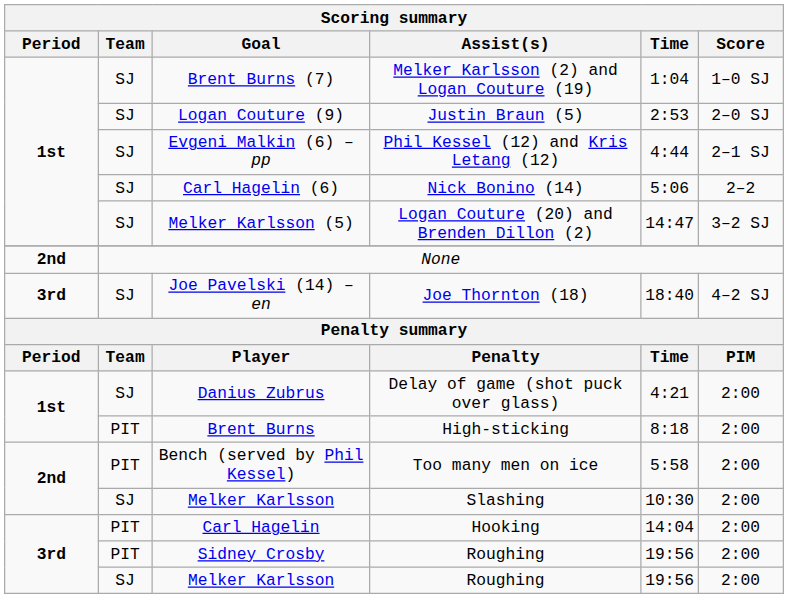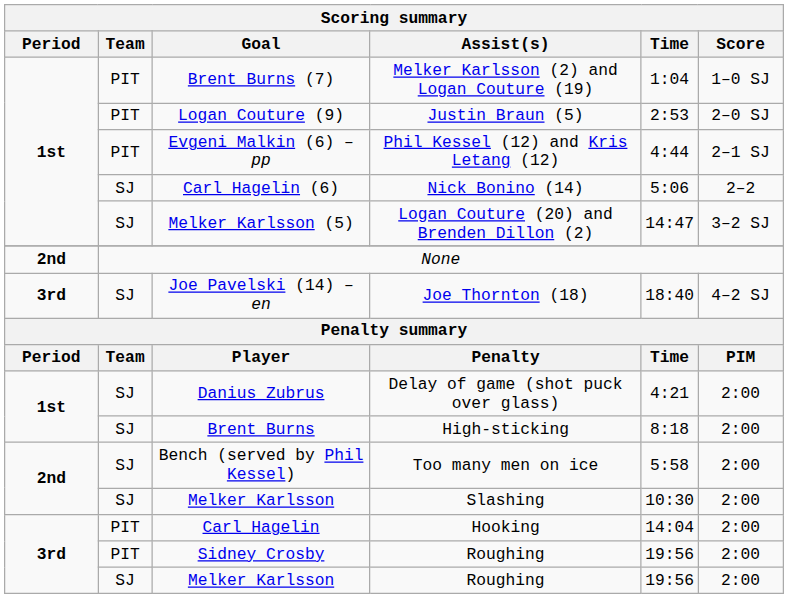 <table style="width:100%;" class="wikitable">
 <tr>
 <th colspan=6>Scoring summary</th>
 </tr>
 <tr>
 <th style="width:12%;">Period</th>
 <th style="width:7%;">Team</th>
 <th style="width:28%;">Goal</th>
 <th style="width:35%;">Assist(s)</th>
 <th style="width:7%;">Time</th>
 <th style="width:11%;">Score</th>
 </tr>
 <tr>
 <td style="text-align:center;" rowspan="5"><strong>1st</strong></td>
-<td align=center>SJ</td>
+<td align=center>PIT</td>
 <td align=center><a href='#'>Brent Burns</a> (7)</td>
 <td align=center><a href='#'>Melker Karlsson</a> (2) and <a href='#'>Logan Couture</a> (19)</td>
 <td align=center>1:04</td>
 <td align=center>1–0 SJ</td>
 </tr>
 <tr>
-<td align=center>SJ</td>
+<td align=center>PIT</td>
 <td align=center><a href='#'>Logan Couture</a> (9)</td>
 <td align=center><a href='#'>Justin Braun</a> (5)</td>
 <td align=center>2:53</td>
 <td align=center>2–0 SJ</td>
 </tr>
 <tr>
-<td align=center>SJ</td>
+<td align=center>PIT</td>
 <td align=center><a href='#'>Evgeni Malkin</a> (6) – <em>pp</em></td>
 <td align=center><a href='#'>Phil Kessel</a> (12) and <a href='#'>Kris Letang</a> (12)</td>
 <td align=center>4:44</td>
 <td align=center>2–1 SJ</td>
 </tr>
 <tr>
 <td align=center>SJ</td>
 <td align=center><a href='#'>Carl Hagelin</a> (6)</td>
 <td align=center><a href='#'>Nick Bonino</a> (14)</td>
 <td align=center>5:06</td>
 <td align=center>2–2</td>
 </tr>
 <tr>
 <td align=center>SJ</td>
 <td align=center><a href='#'>Melker Karlsson</a> (5)</td>
 <td align=center><a href='#'>Logan Couture</a> (20) and <a href='#'>Brenden Dillon</a> (2)</td>
 <td align=center>14:47</td>
 <td align=center>3–2 SJ</td>
 </tr>
 <tr>
 </tr>
 <tr style="text-align:center;">
 <td><strong>2nd</strong></td>
 <td colspan="5"><em>None</em></td>
 </tr>
 <tr>
 <td style="text-align:center;"><strong>3rd</strong></td>
 <td align=center>SJ</td>
 <td align=center><a href='#'>Joe Pavelski</a> (14) – <em>en</em></td>
 <td align=center><a href='#'>Joe Thornton</a> (18)</td>
 <td align=center>18:40</td>
 <td align=center>4–2 SJ</td>
 </tr>
 <tr>
 <th colspan=6>Penalty summary</th>
 </tr>
 <tr>
 <th style="width:12%;">Period</th>
 <th style="width:7%;">Team</th>
 <th style="width:28%;">Player</th>
 <th style="width:35%;">Penalty</th>
 <th style="width:7%;">Time</th>
 <th style="width:11%;">PIM</th>
 </tr>
 <tr>
 <td style="text-align:center;" rowspan="2"><strong>1st</strong></td>
 <td align=center>SJ</td>
 <td align=center><a href='#'>Danius Zubrus</a></td>
 <td align=center>Delay of game (shot puck over glass)</td>
 <td align=center>4:21</td>
 <td align=center>2:00</td>
 </tr>
 <tr>
-<td align=center>PIT</td>
+<td align=center>SJ</td>
 <td align=center><a href='#'>Brent Burns</a></td>
 <td align=center>High-sticking</td>
 <td align=center>8:18</td>
 <td align=center>2:00</td>
 </tr>
 <tr>
 <td style="text-align:center;" rowspan="2"><strong>2nd</strong></td>
-<td align=center>PIT</td>
+<td align=center>SJ</td>
 <td align=center>Bench (served by <a href='#'>Phil Kessel</a>)</td>
 <td align=center>Too many men on ice</td>
 <td align=center>5:58</td>
 <td align=center>2:00</td>
 </tr>
 <tr>
 <td align=center>SJ</td>
 <td align=center><a href='#'>Melker Karlsson</a></td>
 <td align=center>Slashing</td>
 <td align=center>10:30</td>
 <td align=center>2:00</td>
 </tr>
 <tr>
 <td style="text-align:center;" rowspan="3"><strong>3rd</strong></td>
 <td align=center>PIT</td>
 <td align=center><a href='#'>Carl Hagelin</a></td>
 <td align=center>Hooking</td>
 <td align=center>14:04</td>
 <td align=center>2:00</td>
 </tr>
 <tr>
 <td align=center>PIT</td>
 <td align=center><a href='#'>Sidney Crosby</a></td>
 <td align=center>Roughing</td>
 <td align=center>19:56</td>
 <td align=center>2:00</td>
 </tr>
 <tr>
 <td align=center>SJ</td>
 <td align=center><a href='#'>Melker Karlsson</a></td>
 <td align=center>Roughing</td>
 <td align=center>19:56</td>
 <td align=center>2:00</td>
 </tr>
 </table>
